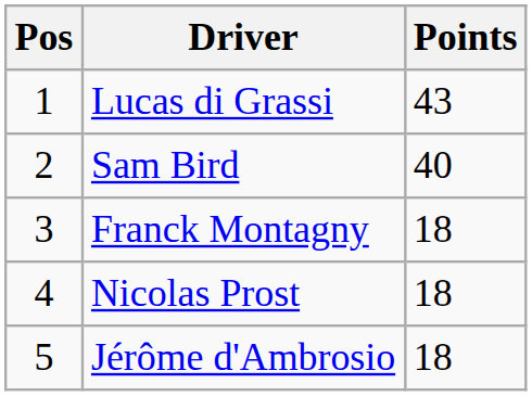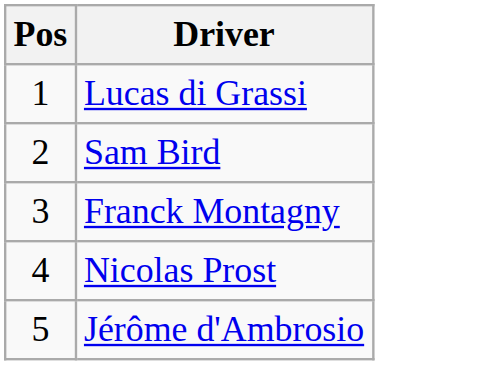 <table class="wikitable" style="font-size: 95%;">
 <tr>
 <th>Pos</th>
 <th>Driver</th>
-<th>Points</th>
 </tr>
 <tr>
 <td align="center">1</td>
 <td> <a href='#'>Lucas di Grassi</a></td>
-<td align="left">43</td>
 </tr>
 <tr>
 <td align="center">2</td>
 <td> <a href='#'>Sam Bird</a></td>
-<td align="left">40</td>
 </tr>
 <tr>
 <td align="center">3</td>
 <td> <a href='#'>Franck Montagny</a></td>
-<td align="left">18</td>
 </tr>
 <tr>
 <td align="center">4</td>
 <td> <a href='#'>Nicolas Prost</a></td>
-<td align="left">18</td>
 </tr>
 <tr>
 <td align="center">5</td>
 <td> <a href='#'>Jérôme d'Ambrosio</a></td>
-<td align="left">18</td>
 </tr>
 </table>
